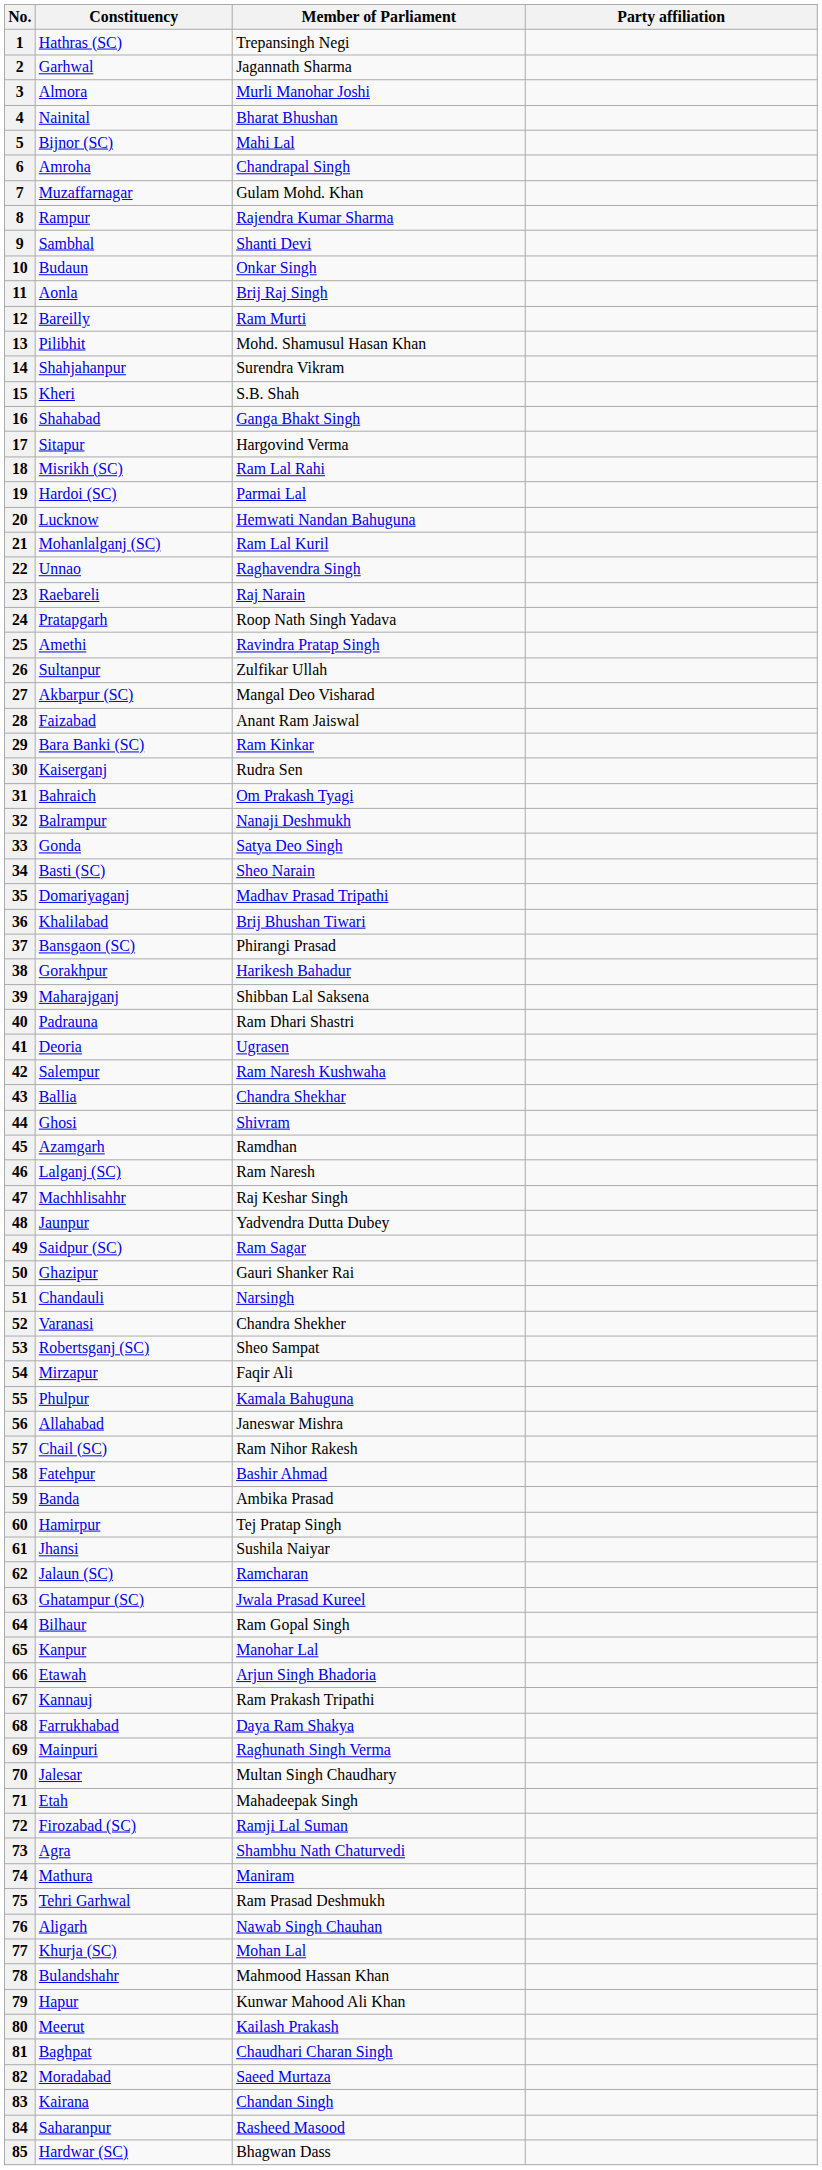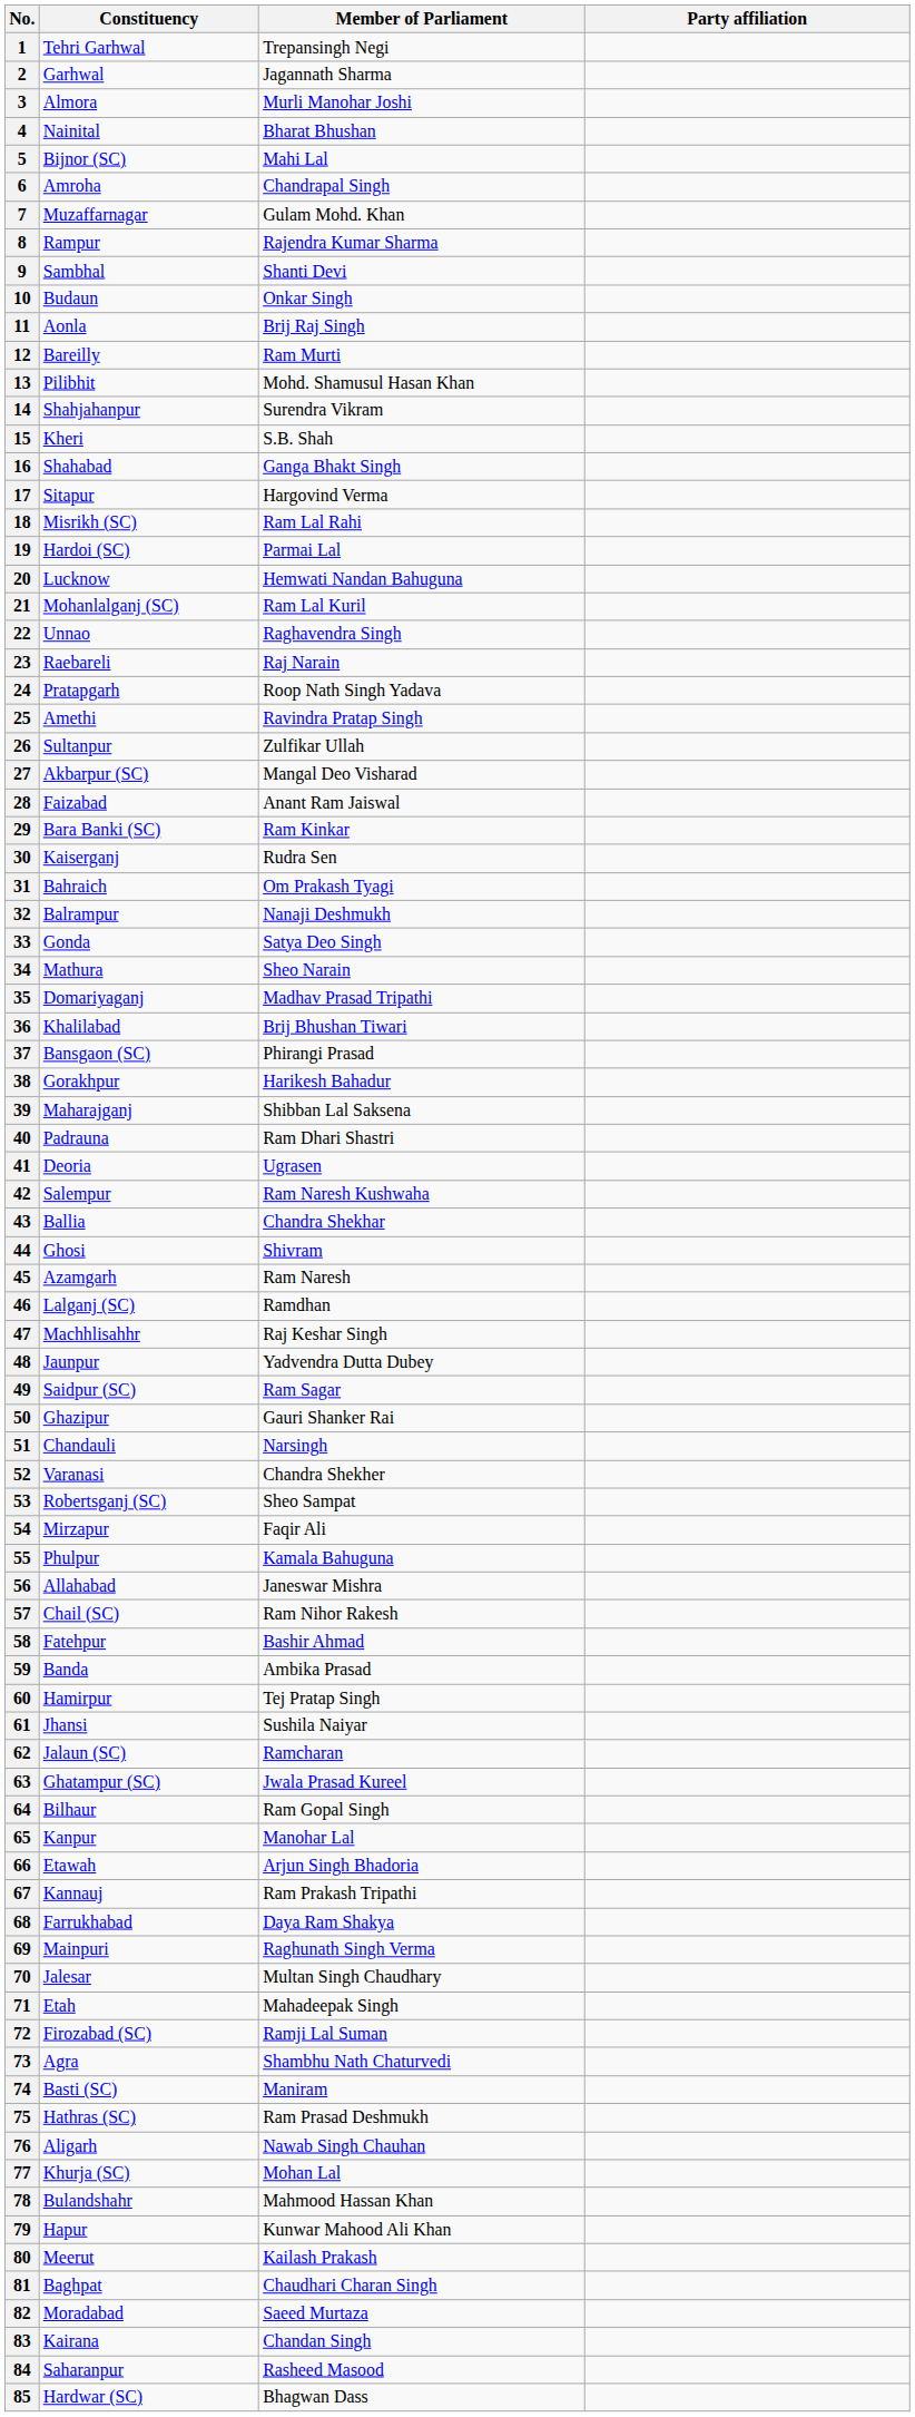 <table class="wikitable">
 <tr style="text-align:center;">
 <th>No.</th>
 <th style="width:12em">Constituency</th>
 <th style="width:18em">Member of Parliament</th>
 <th colspan="2" style="width:18em">Party affiliation</th>
 </tr>
 <tr>
 <th>1</th>
-<td><a href='#'>Hathras (SC)</a></td>
+<td><a href='#'>Tehri Garhwal</a></td>
 <td>Trepansingh Negi</td>
 <td></td>
 </tr>
 <tr>
 <th>2</th>
 <td><a href='#'>Garhwal</a></td>
 <td>Jagannath Sharma</td>
 <td></td>
 </tr>
 <tr>
 <th>3</th>
 <td><a href='#'>Almora</a></td>
 <td><a href='#'>Murli Manohar Joshi</a></td>
 <td></td>
 </tr>
 <tr>
 <th>4</th>
 <td><a href='#'>Nainital</a></td>
 <td><a href='#'>Bharat Bhushan</a></td>
 <td></td>
 </tr>
 <tr>
 <th>5</th>
 <td><a href='#'>Bijnor (SC)</a></td>
 <td><a href='#'>Mahi Lal</a></td>
 <td></td>
 </tr>
 <tr>
 <th>6</th>
 <td><a href='#'>Amroha</a></td>
 <td><a href='#'>Chandrapal Singh</a></td>
 <td></td>
 </tr>
 <tr>
 <th>7</th>
 <td><a href='#'>Muzaffarnagar</a></td>
 <td>Gulam Mohd. Khan</td>
 <td></td>
 </tr>
 <tr>
 <th>8</th>
 <td><a href='#'>Rampur</a></td>
 <td><a href='#'>Rajendra Kumar Sharma</a></td>
 <td></td>
 </tr>
 <tr>
 <th>9</th>
 <td><a href='#'>Sambhal</a></td>
 <td><a href='#'>Shanti Devi</a></td>
 <td></td>
 </tr>
 <tr>
 <th>10</th>
 <td><a href='#'>Budaun</a></td>
 <td><a href='#'>Onkar Singh</a></td>
 <td></td>
 </tr>
 <tr>
 <th>11</th>
 <td><a href='#'>Aonla</a></td>
 <td><a href='#'>Brij Raj Singh</a></td>
 <td></td>
 </tr>
 <tr>
 <th>12</th>
 <td><a href='#'>Bareilly</a></td>
 <td><a href='#'>Ram Murti</a></td>
 <td></td>
 </tr>
 <tr>
 <th>13</th>
 <td><a href='#'>Pilibhit</a></td>
 <td>Mohd. Shamusul Hasan Khan</td>
 <td></td>
 </tr>
 <tr>
 <th>14</th>
 <td><a href='#'>Shahjahanpur</a></td>
 <td>Surendra Vikram</td>
 <td></td>
 </tr>
 <tr>
 <th>15</th>
 <td><a href='#'>Kheri</a></td>
 <td>S.B. Shah</td>
 <td></td>
 </tr>
 <tr>
 <th>16</th>
 <td><a href='#'>Shahabad</a></td>
 <td><a href='#'>Ganga Bhakt Singh</a></td>
 <td></td>
 </tr>
 <tr>
 <th>17</th>
 <td><a href='#'>Sitapur</a></td>
 <td>Hargovind Verma</td>
 <td></td>
 </tr>
 <tr>
 <th>18</th>
 <td><a href='#'>Misrikh (SC)</a></td>
 <td><a href='#'>Ram Lal Rahi</a></td>
 <td></td>
 </tr>
 <tr>
 <th>19</th>
 <td><a href='#'>Hardoi (SC)</a></td>
 <td><a href='#'>Parmai Lal</a></td>
 <td></td>
 </tr>
 <tr>
 <th>20</th>
 <td><a href='#'>Lucknow</a></td>
 <td><a href='#'>Hemwati Nandan Bahuguna</a></td>
 <td></td>
 </tr>
 <tr>
 <th>21</th>
 <td><a href='#'>Mohanlalganj (SC)</a></td>
 <td><a href='#'>Ram Lal Kuril</a></td>
 <td></td>
 </tr>
 <tr>
 <th>22</th>
 <td><a href='#'>Unnao</a></td>
 <td><a href='#'>Raghavendra Singh</a></td>
 <td></td>
 </tr>
 <tr>
 <th>23</th>
 <td><a href='#'>Raebareli</a></td>
 <td><a href='#'>Raj Narain</a></td>
 <td></td>
 </tr>
 <tr>
 <th>24</th>
 <td><a href='#'>Pratapgarh</a></td>
 <td>Roop Nath Singh Yadava</td>
 <td></td>
 </tr>
 <tr>
 <th>25</th>
 <td><a href='#'>Amethi</a></td>
 <td><a href='#'>Ravindra Pratap Singh</a></td>
 <td></td>
 </tr>
 <tr>
 <th>26</th>
 <td><a href='#'>Sultanpur</a></td>
 <td>Zulfikar Ullah</td>
 <td></td>
 </tr>
 <tr>
 <th>27</th>
 <td><a href='#'>Akbarpur (SC)</a></td>
 <td>Mangal Deo Visharad</td>
 <td></td>
 </tr>
 <tr>
 <th>28</th>
 <td><a href='#'>Faizabad</a></td>
 <td>Anant Ram Jaiswal</td>
 <td></td>
 </tr>
 <tr>
 <th>29</th>
 <td><a href='#'>Bara Banki (SC)</a></td>
 <td><a href='#'>Ram Kinkar</a></td>
 <td></td>
 </tr>
 <tr>
 <th>30</th>
 <td><a href='#'>Kaiserganj</a></td>
 <td>Rudra Sen</td>
 <td></td>
 </tr>
 <tr>
 <th>31</th>
 <td><a href='#'>Bahraich</a></td>
 <td><a href='#'>Om Prakash Tyagi</a></td>
 <td></td>
 </tr>
 <tr>
 <th>32</th>
 <td><a href='#'>Balrampur</a></td>
 <td><a href='#'>Nanaji Deshmukh</a></td>
 <td></td>
 </tr>
 <tr>
 <th>33</th>
 <td><a href='#'>Gonda</a></td>
 <td><a href='#'>Satya Deo Singh</a></td>
 <td></td>
 </tr>
 <tr>
 <th>34</th>
-<td><a href='#'>Basti (SC)</a></td>
+<td><a href='#'>Mathura</a></td>
 <td><a href='#'>Sheo Narain</a></td>
 <td></td>
 </tr>
 <tr>
 <th>35</th>
 <td><a href='#'>Domariyaganj</a></td>
 <td><a href='#'>Madhav Prasad Tripathi</a></td>
 <td></td>
 </tr>
 <tr>
 <th>36</th>
 <td><a href='#'>Khalilabad</a></td>
 <td><a href='#'>Brij Bhushan Tiwari</a></td>
 <td></td>
 </tr>
 <tr>
 <th>37</th>
 <td><a href='#'>Bansgaon (SC)</a></td>
 <td>Phirangi Prasad</td>
 <td></td>
 </tr>
 <tr>
 <th>38</th>
 <td><a href='#'>Gorakhpur</a></td>
 <td><a href='#'>Harikesh Bahadur</a></td>
 <td></td>
 </tr>
 <tr>
 <th>39</th>
 <td><a href='#'>Maharajganj</a></td>
 <td>Shibban Lal Saksena</td>
 <td></td>
 </tr>
 <tr>
 <th>40</th>
 <td><a href='#'>Padrauna</a></td>
 <td>Ram Dhari Shastri</td>
 <td></td>
 </tr>
 <tr>
 <th>41</th>
 <td><a href='#'>Deoria</a></td>
 <td><a href='#'>Ugrasen</a></td>
 <td></td>
 </tr>
 <tr>
 <th>42</th>
 <td><a href='#'>Salempur</a></td>
 <td><a href='#'>Ram Naresh Kushwaha</a></td>
 <td></td>
 </tr>
 <tr>
 <th>43</th>
 <td><a href='#'>Ballia</a></td>
 <td><a href='#'>Chandra Shekhar</a></td>
 <td></td>
 </tr>
 <tr>
 <th>44</th>
 <td><a href='#'>Ghosi</a></td>
 <td><a href='#'>Shivram</a></td>
 <td></td>
 </tr>
 <tr>
 <th>45</th>
 <td><a href='#'>Azamgarh</a></td>
-<td>Ramdhan</td>
+<td>Ram Naresh</td>
 <td></td>
 </tr>
 <tr>
 <th>46</th>
 <td><a href='#'>Lalganj (SC)</a></td>
-<td>Ram Naresh</td>
+<td>Ramdhan</td>
 <td></td>
 </tr>
 <tr>
 <th>47</th>
 <td><a href='#'>Machhlisahhr</a></td>
 <td>Raj Keshar Singh</td>
 <td></td>
 </tr>
 <tr>
 <th>48</th>
 <td><a href='#'>Jaunpur</a></td>
 <td>Yadvendra Dutta Dubey</td>
 <td></td>
 </tr>
 <tr>
 <th>49</th>
 <td><a href='#'>Saidpur (SC)</a></td>
 <td><a href='#'>Ram Sagar</a></td>
 <td></td>
 </tr>
 <tr>
 <th>50</th>
 <td><a href='#'>Ghazipur</a></td>
 <td>Gauri Shanker Rai</td>
 <td></td>
 </tr>
 <tr>
 <th>51</th>
 <td><a href='#'>Chandauli</a></td>
 <td><a href='#'>Narsingh</a></td>
 <td></td>
 </tr>
 <tr>
 <th>52</th>
 <td><a href='#'>Varanasi</a></td>
 <td>Chandra Shekher</td>
 <td></td>
 </tr>
 <tr>
 <th>53</th>
 <td><a href='#'>Robertsganj (SC)</a></td>
 <td>Sheo Sampat</td>
 <td></td>
 </tr>
 <tr>
 <th>54</th>
 <td><a href='#'>Mirzapur</a></td>
 <td>Faqir Ali</td>
 <td></td>
 </tr>
 <tr>
 <th>55</th>
 <td><a href='#'>Phulpur</a></td>
 <td><a href='#'>Kamala Bahuguna</a></td>
 <td></td>
 </tr>
 <tr>
 <th>56</th>
 <td><a href='#'>Allahabad</a></td>
 <td>Janeswar Mishra</td>
 <td></td>
 </tr>
 <tr>
 <th>57</th>
 <td><a href='#'>Chail (SC)</a></td>
 <td>Ram Nihor Rakesh</td>
 <td></td>
 </tr>
 <tr>
 <th>58</th>
 <td><a href='#'>Fatehpur</a></td>
 <td><a href='#'>Bashir Ahmad</a></td>
 <td></td>
 </tr>
 <tr>
 <th>59</th>
 <td><a href='#'>Banda</a></td>
 <td>Ambika Prasad</td>
 <td></td>
 </tr>
 <tr>
 <th>60</th>
 <td><a href='#'>Hamirpur</a></td>
 <td>Tej Pratap Singh</td>
 <td></td>
 </tr>
 <tr>
 <th>61</th>
 <td><a href='#'>Jhansi</a></td>
 <td>Sushila Naiyar</td>
 <td></td>
 </tr>
 <tr>
 <th>62</th>
 <td><a href='#'>Jalaun (SC)</a></td>
 <td><a href='#'>Ramcharan</a></td>
 <td></td>
 </tr>
 <tr>
 <th>63</th>
 <td><a href='#'>Ghatampur (SC)</a></td>
 <td><a href='#'>Jwala Prasad Kureel</a></td>
 <td></td>
 </tr>
 <tr>
 <th>64</th>
 <td><a href='#'>Bilhaur</a></td>
 <td>Ram Gopal Singh</td>
 <td></td>
 </tr>
 <tr>
 <th>65</th>
 <td><a href='#'>Kanpur</a></td>
 <td><a href='#'>Manohar Lal</a></td>
 <td></td>
 </tr>
 <tr>
 <th>66</th>
 <td><a href='#'>Etawah</a></td>
 <td><a href='#'>Arjun Singh Bhadoria</a></td>
 <td></td>
 </tr>
 <tr>
 <th>67</th>
 <td><a href='#'>Kannauj</a></td>
 <td>Ram Prakash Tripathi</td>
 <td></td>
 </tr>
 <tr>
 <th>68</th>
 <td><a href='#'>Farrukhabad</a></td>
 <td><a href='#'>Daya Ram Shakya</a></td>
 <td></td>
 </tr>
 <tr>
 <th>69</th>
 <td><a href='#'>Mainpuri</a></td>
 <td><a href='#'>Raghunath Singh Verma</a></td>
 <td></td>
 </tr>
 <tr>
 <th>70</th>
 <td><a href='#'>Jalesar</a></td>
 <td>Multan Singh Chaudhary</td>
 <td></td>
 </tr>
 <tr>
 <th>71</th>
 <td><a href='#'>Etah</a></td>
 <td>Mahadeepak Singh</td>
 <td></td>
 </tr>
 <tr>
 <th>72</th>
 <td><a href='#'>Firozabad (SC)</a></td>
 <td><a href='#'>Ramji Lal Suman</a></td>
 <td></td>
 </tr>
 <tr>
 <th>73</th>
 <td><a href='#'>Agra</a></td>
 <td><a href='#'>Shambhu Nath Chaturvedi</a></td>
 <td></td>
 </tr>
 <tr>
 <th>74</th>
-<td><a href='#'>Mathura</a></td>
+<td><a href='#'>Basti (SC)</a></td>
 <td><a href='#'>Maniram</a></td>
 <td></td>
 </tr>
 <tr>
 <th>75</th>
-<td><a href='#'>Tehri Garhwal</a></td>
+<td><a href='#'>Hathras (SC)</a></td>
 <td>Ram Prasad Deshmukh</td>
 <td></td>
 </tr>
 <tr>
 <th>76</th>
 <td><a href='#'>Aligarh</a></td>
 <td><a href='#'>Nawab Singh Chauhan</a></td>
 <td></td>
 </tr>
 <tr>
 <th>77</th>
 <td><a href='#'>Khurja (SC)</a></td>
 <td><a href='#'>Mohan Lal</a></td>
 <td></td>
 </tr>
 <tr>
 <th>78</th>
 <td><a href='#'>Bulandshahr</a></td>
 <td>Mahmood Hassan Khan</td>
 <td></td>
 </tr>
 <tr>
 <th>79</th>
 <td><a href='#'>Hapur</a></td>
 <td>Kunwar Mahood Ali Khan</td>
 <td></td>
 </tr>
 <tr>
 <th>80</th>
 <td><a href='#'>Meerut</a></td>
 <td><a href='#'>Kailash Prakash</a></td>
 <td></td>
 </tr>
 <tr>
 <th>81</th>
 <td><a href='#'>Baghpat</a></td>
 <td><a href='#'>Chaudhari Charan Singh</a></td>
 <td></td>
 </tr>
 <tr>
 <th>82</th>
 <td><a href='#'>Moradabad</a></td>
 <td><a href='#'>Saeed Murtaza</a></td>
 <td></td>
 </tr>
 <tr>
 <th>83</th>
 <td><a href='#'>Kairana</a></td>
 <td><a href='#'>Chandan Singh</a></td>
 <td></td>
 </tr>
 <tr>
 <th>84</th>
 <td><a href='#'>Saharanpur</a></td>
 <td><a href='#'>Rasheed Masood</a></td>
 <td></td>
 </tr>
 <tr>
 <th>85</th>
 <td><a href='#'>Hardwar (SC)</a></td>
 <td>Bhagwan Dass</td>
 <td></td>
 </tr>
 </table>
